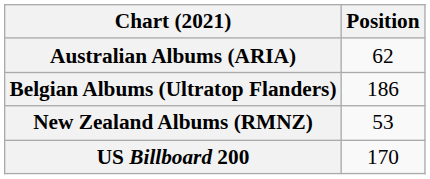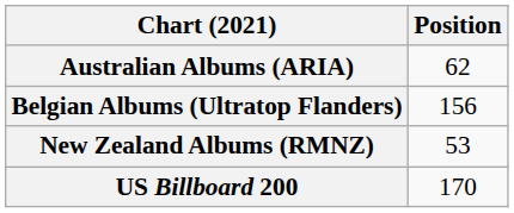 <table class="wikitable sortable plainrowheaders" style="text-align:center">
 <tr>
 <th scope="col">Chart (2021)</th>
 <th scope="col">Position</th>
 </tr>
 <tr>
 <th scope="row">Australian Albums (ARIA)</th>
 <td>62</td>
 </tr>
 <tr>
 <th scope="row">Belgian Albums (Ultratop Flanders)</th>
-<td>186</td>
+<td>156</td>
 </tr>
 <tr>
 <th scope="row">New Zealand Albums (RMNZ)</th>
 <td>53</td>
 </tr>
 <tr>
 <th scope="row">US <em>Billboard</em> 200</th>
 <td>170</td>
 </tr>
 </table>
